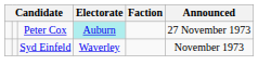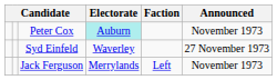 <table class="wikitable" style="text-align:center">
 <tr>
 <th colspan=3>Candidate</th>
 <th>Electorate</th>
 <th>Faction</th>
 <th>Announced</th>
 </tr>
 <tr>
 <td width="3pt" > </td>
 <td></td>
 <td><a href='#'>Peter Cox</a></td>
 <td style="background: paleturquoise;"><a href='#'>Auburn</a></td>
 <td></td>
-<td>27 November 1973</td>
+<td>November 1973</td>
 </tr>
 <tr>
 <td width="3pt" > </td>
 <td></td>
 <td><a href='#'>Syd Einfeld</a></td>
 <td><a href='#'>Waverley</a></td>
 <td></td>
+<td>27 November 1973</td>
+</tr>
+<tr>
+<td width="3pt" > </td>
+<td></td>
+<td><a href='#'>Jack Ferguson</a></td>
+<td><a href='#'>Merrylands</a></td>
+<td><a href='#'>Left</a></td>
 <td>November 1973</td>
 </tr>
 </table>
